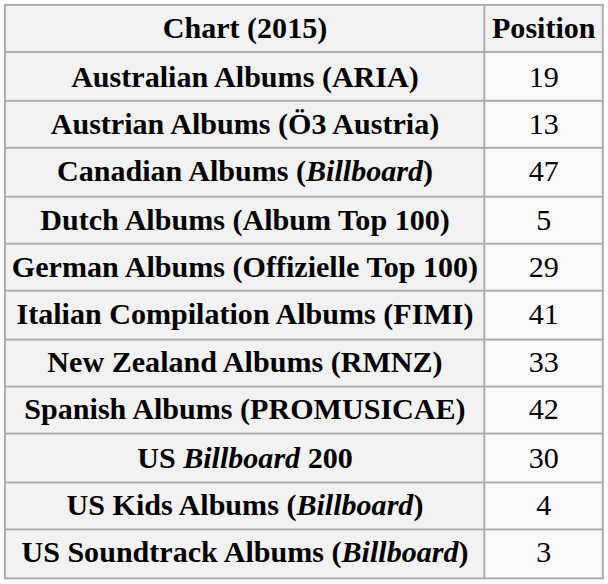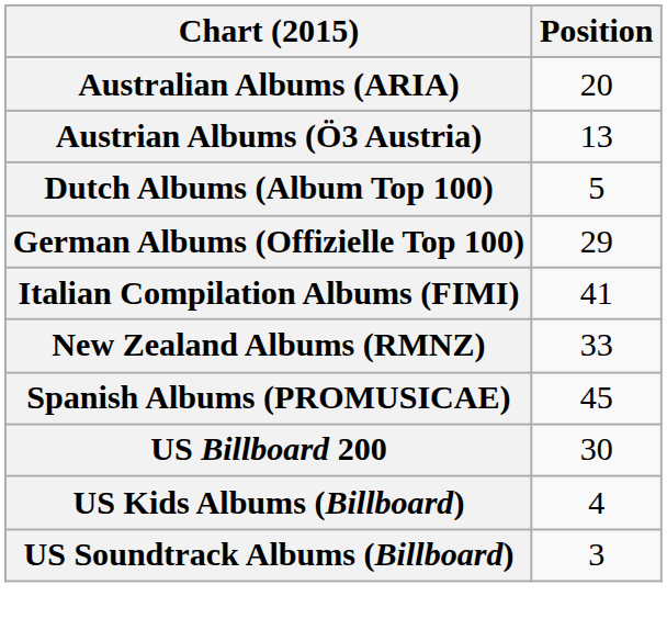 <table class="wikitable sortable plainrowheaders" style="text-align:center">
 <tr>
 <th scope="col">Chart (2015)</th>
 <th scope="col">Position</th>
 </tr>
 <tr>
 <th scope="row">Australian Albums (ARIA)</th>
-<td>19</td>
+<td>20</td>
 </tr>
 <tr>
 <th scope="row">Austrian Albums (Ö3 Austria)</th>
 <td>13</td>
-</tr>
-<tr>
-<th scope="row">Canadian Albums (<em>Billboard</em>)</th>
-<td>47</td>
 </tr>
 <tr>
 <th scope="row">Dutch Albums (Album Top 100)</th>
 <td>5</td>
 </tr>
 <tr>
 <th scope="row">German Albums (Offizielle Top 100)</th>
 <td>29</td>
 </tr>
 <tr>
 <th scope="row">Italian Compilation Albums (FIMI)</th>
 <td>41</td>
 </tr>
 <tr>
 <th scope="row">New Zealand Albums (RMNZ)</th>
 <td>33</td>
 </tr>
 <tr>
 <th scope="row">Spanish Albums (PROMUSICAE)</th>
-<td>42</td>
+<td>45</td>
 </tr>
 <tr>
 <th scope="row">US <em>Billboard</em> 200</th>
 <td>30</td>
 </tr>
 <tr>
 <th scope="row">US Kids Albums (<em>Billboard</em>)</th>
 <td>4</td>
 </tr>
 <tr>
 <th scope="row">US Soundtrack Albums (<em>Billboard</em>)</th>
 <td>3</td>
 </tr>
 </table>
